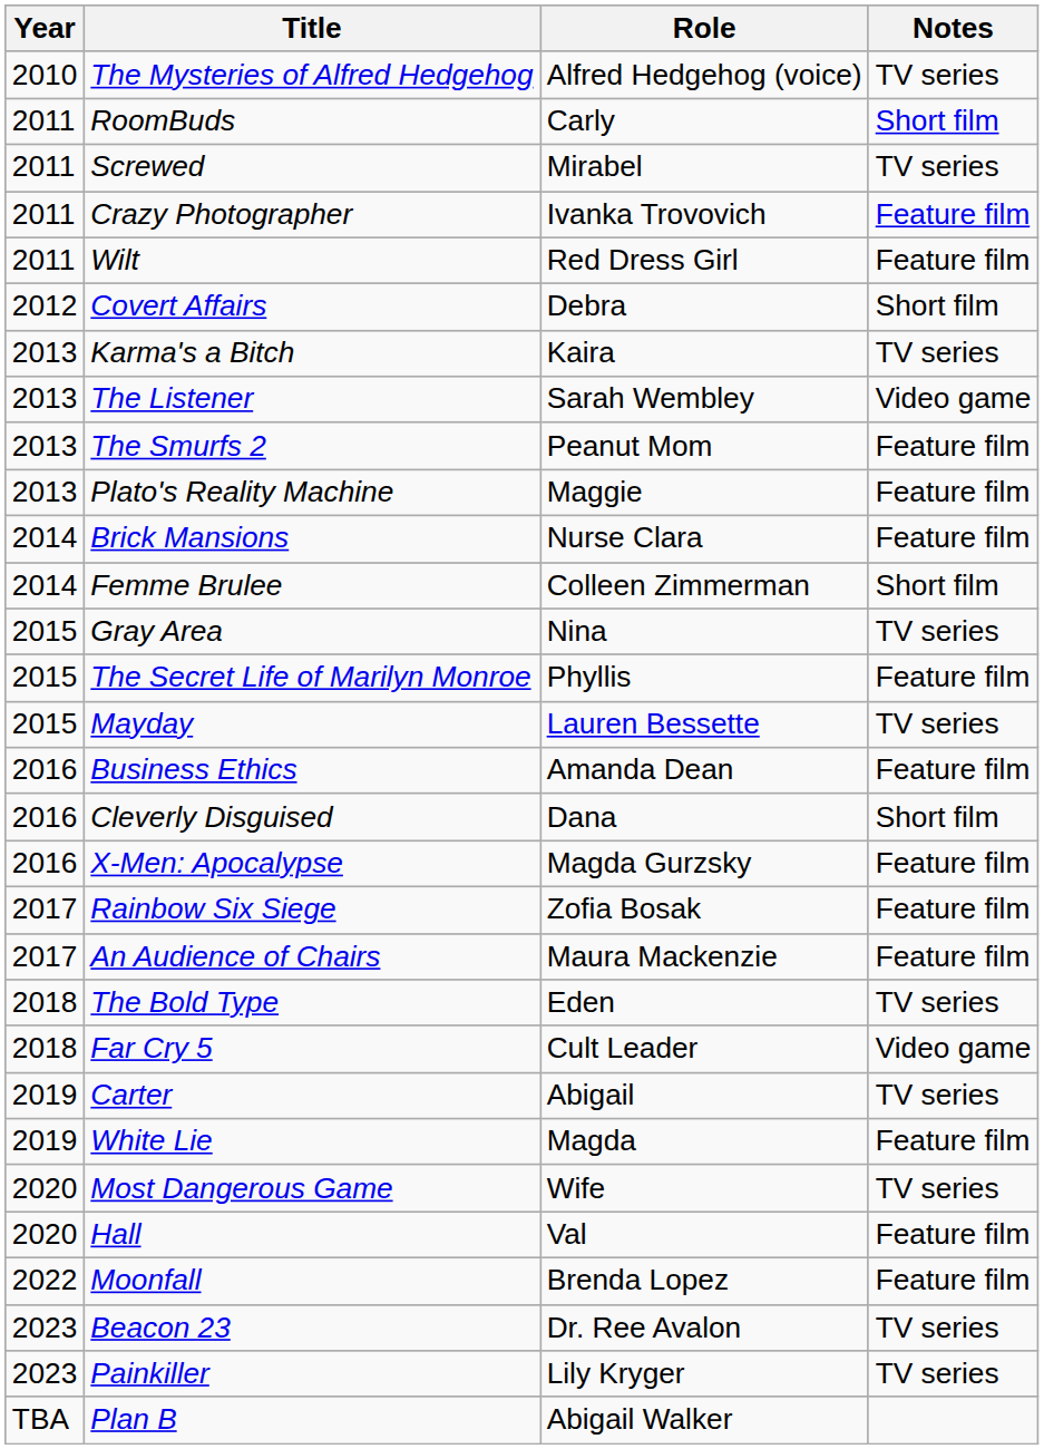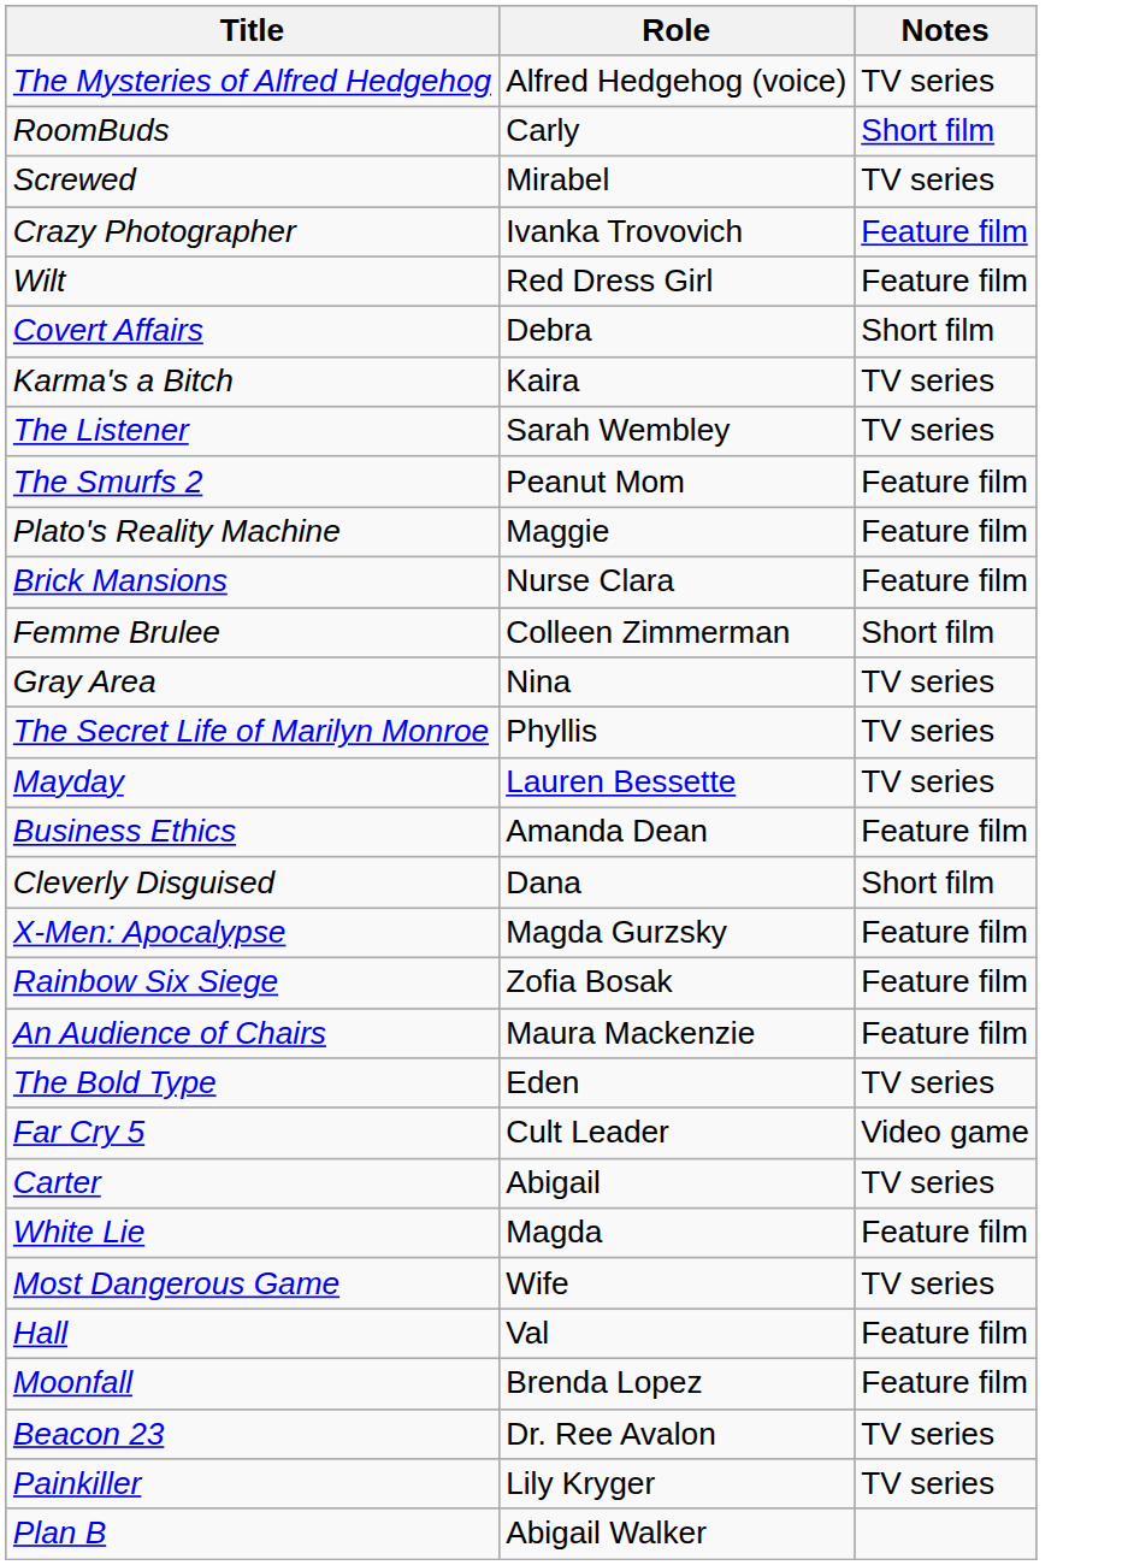 <table class="wikitable sortable">
 <tr>
-<th>Year</th>
 <th>Title</th>
 <th>Role</th>
 <th>Notes</th>
 </tr>
 <tr>
-<td>2010</td>
 <td><em><a href='#'>The Mysteries of Alfred Hedgehog</a></em></td>
 <td>Alfred Hedgehog (voice)</td>
 <td>TV series</td>
 </tr>
 <tr>
-<td>2011</td>
 <td><em>RoomBuds</em></td>
 <td>Carly</td>
 <td><a href='#'>Short film</a></td>
 </tr>
 <tr>
-<td>2011</td>
 <td><em>Screwed</em></td>
 <td>Mirabel</td>
 <td>TV series</td>
 </tr>
 <tr>
-<td>2011</td>
 <td><em>Crazy Photographer</em></td>
 <td>Ivanka Trovovich</td>
 <td><a href='#'>Feature film</a></td>
 </tr>
 <tr>
-<td>2011</td>
 <td><em>Wilt</em></td>
 <td>Red Dress Girl</td>
 <td>Feature film</td>
 </tr>
 <tr>
-<td>2012</td>
 <td><em><a href='#'>Covert Affairs</a></em></td>
 <td>Debra</td>
 <td>Short film</td>
 </tr>
 <tr>
-<td>2013</td>
 <td><em>Karma's a Bitch</em></td>
 <td>Kaira</td>
 <td>TV series</td>
 </tr>
 <tr>
-<td>2013</td>
 <td><em><a href='#'>The Listener</a></em></td>
 <td>Sarah Wembley</td>
-<td>Video game</td>
+<td>TV series</td>
 </tr>
 <tr>
-<td>2013</td>
 <td><em><a href='#'>The Smurfs 2</a></em></td>
 <td>Peanut Mom</td>
 <td>Feature film</td>
 </tr>
 <tr>
-<td>2013</td>
 <td><em>Plato's Reality Machine</em></td>
 <td>Maggie</td>
 <td>Feature film</td>
 </tr>
 <tr>
-<td>2014</td>
 <td><em><a href='#'>Brick Mansions</a></em></td>
 <td>Nurse Clara</td>
 <td>Feature film</td>
 </tr>
 <tr>
-<td>2014</td>
 <td><em>Femme Brulee</em></td>
 <td>Colleen Zimmerman</td>
 <td>Short film</td>
 </tr>
 <tr>
-<td>2015</td>
 <td><em>Gray Area</em></td>
 <td>Nina</td>
 <td>TV series</td>
 </tr>
 <tr>
-<td>2015</td>
 <td><em><a href='#'>The Secret Life of Marilyn Monroe</a></em></td>
 <td>Phyllis</td>
-<td>Feature film</td>
+<td>TV series</td>
 </tr>
 <tr>
-<td>2015</td>
 <td><em><a href='#'>Mayday</a></em></td>
 <td><a href='#'>Lauren Bessette</a></td>
 <td>TV series</td>
 </tr>
 <tr>
-<td>2016</td>
 <td><em><a href='#'>Business Ethics</a></em></td>
 <td>Amanda Dean</td>
 <td>Feature film</td>
 </tr>
 <tr>
-<td>2016</td>
 <td><em>Cleverly Disguised</em></td>
 <td>Dana</td>
 <td>Short film</td>
 </tr>
 <tr>
-<td>2016</td>
 <td><em><a href='#'>X-Men: Apocalypse</a></em></td>
 <td>Magda Gurzsky</td>
 <td>Feature film</td>
 </tr>
 <tr>
-<td>2017</td>
 <td><a href='#'><em>Rainbow Six Siege</em></a></td>
 <td>Zofia Bosak</td>
 <td>Feature film</td>
 </tr>
 <tr>
-<td>2017</td>
 <td><em><a href='#'>An Audience of Chairs</a></em></td>
 <td>Maura Mackenzie</td>
 <td>Feature film</td>
 </tr>
 <tr>
-<td>2018</td>
 <td><em><a href='#'>The Bold Type</a></em></td>
 <td>Eden</td>
 <td>TV series</td>
 </tr>
 <tr>
-<td>2018</td>
 <td><em><a href='#'>Far Cry 5</a></em></td>
 <td>Cult Leader</td>
 <td>Video game</td>
 </tr>
 <tr>
-<td>2019</td>
 <td><em><a href='#'>Carter</a></em></td>
 <td>Abigail</td>
 <td>TV series</td>
 </tr>
 <tr>
-<td>2019</td>
 <td><em><a href='#'>White Lie</a></em></td>
 <td>Magda</td>
 <td>Feature film</td>
 </tr>
 <tr>
-<td>2020</td>
 <td><em><a href='#'>Most Dangerous Game</a></em></td>
 <td>Wife</td>
 <td>TV series</td>
 </tr>
 <tr>
-<td>2020</td>
 <td><em><a href='#'>Hall</a></em></td>
 <td>Val</td>
 <td>Feature film</td>
 </tr>
 <tr>
-<td>2022</td>
 <td><em><a href='#'>Moonfall</a></em></td>
 <td>Brenda Lopez</td>
 <td>Feature film</td>
 </tr>
 <tr>
-<td>2023</td>
 <td><em><a href='#'>Beacon 23</a></em></td>
 <td>Dr. Ree Avalon</td>
 <td>TV series</td>
 </tr>
 <tr>
-<td>2023</td>
 <td><em><a href='#'>Painkiller</a></em></td>
 <td>Lily Kryger</td>
 <td>TV series</td>
 </tr>
 <tr>
-<td>TBA</td>
 <td><em><a href='#'>Plan B</a></em></td>
 <td>Abigail Walker</td>
 <td></td>
 </tr>
 </table>
